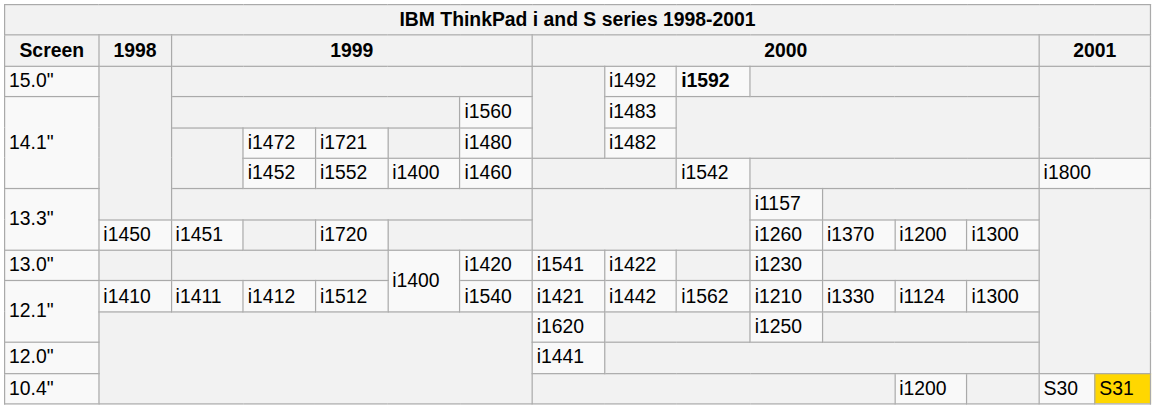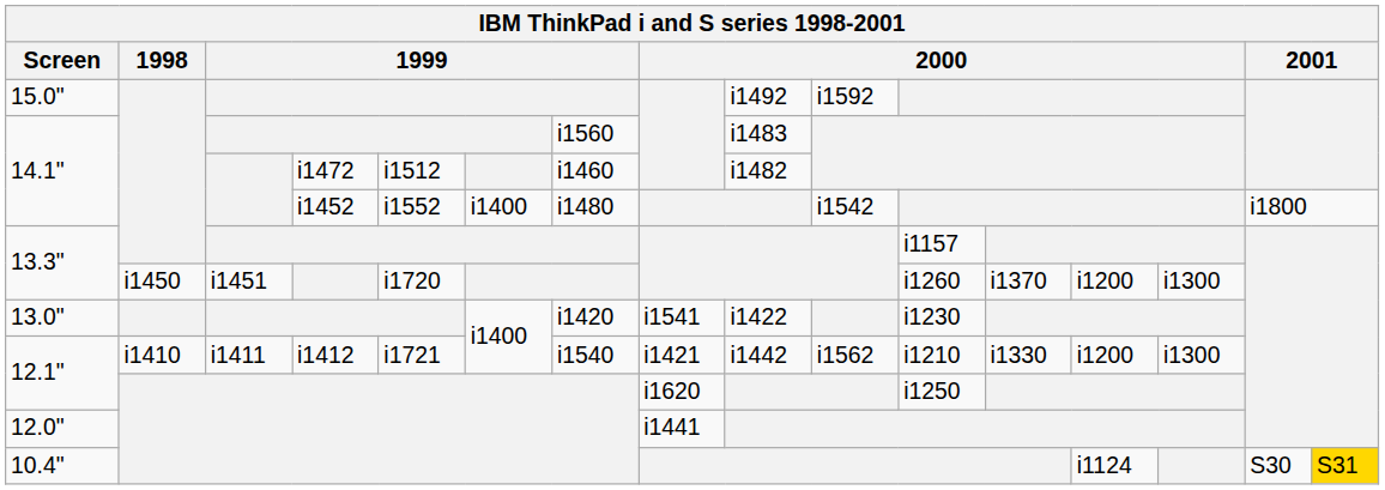 <table class="wikitable mw-collapsible mw-collapsed" style="min-width: 75%;">
 <tr>
 <th colspan="16" style="text-align:center;">IBM ThinkPad i and S series 1998-2001</th>
 </tr>
 <tr>
 <th>Screen</th>
 <th>1998</th>
 <th colspan="5">1999</th>
 <th colspan="7">2000</th>
 <th colspan="2">2001</th>
 </tr>
 <tr>
 <td>15.0"</td>
 <th rowspan="5"></th>
 <th colspan="5"></th>
 <th rowspan="3"></th>
 <td>i1492</td>
-<td><strong>i1592</strong></td>
+<td>i1592</td>
 <th colspan="4"></th>
 <th colspan="2" rowspan="3"></th>
 </tr>
 <tr>
 <td rowspan="3">14.1"</td>
 <th colspan="4"></th>
 <td>i1560</td>
 <td>i1483</td>
 <th colspan="5" rowspan="2"></th>
 </tr>
 <tr>
 <th rowspan="2"></th>
 <td>i1472</td>
-<td>i1721</td>
+<td>i1512</td>
 <th></th>
-<td>i1480</td>
+<td>i1460</td>
 <td>i1482</td>
 </tr>
 <tr>
 <td>i1452</td>
 <td>i1552</td>
 <td>i1400</td>
-<td>i1460</td>
+<td>i1480</td>
 <th colspan="2"></th>
 <td>i1542</td>
 <th colspan="4"></th>
 <td colspan="2">i1800</td>
 </tr>
 <tr>
 <td rowspan="2">13.3"</td>
 <th colspan="5"></th>
 <th colspan="3" rowspan="2"></th>
 <td>i1157</td>
 <th colspan="3"></th>
 <th colspan="2" rowspan="6"></th>
 </tr>
 <tr>
 <td>i1450</td>
 <td>i1451</td>
 <th></th>
 <td>i1720</td>
 <th colspan="2"></th>
 <td>i1260</td>
 <td>i1370</td>
 <td>i1200</td>
 <td>i1300</td>
 </tr>
 <tr>
 <td>13.0"</td>
 <th></th>
 <th colspan="3"></th>
 <td rowspan="2">i1400</td>
 <td>i1420</td>
 <td>i1541</td>
 <td>i1422</td>
 <th></th>
 <td>i1230</td>
 <th colspan="3"></th>
 </tr>
 <tr>
 <td rowspan="2">12.1"</td>
 <td>i1410</td>
 <td>i1411</td>
 <td>i1412</td>
-<td>i1512</td>
+<td>i1721</td>
 <td>i1540</td>
 <td>i1421</td>
 <td>i1442</td>
 <td>i1562</td>
 <td>i1210</td>
 <td>i1330</td>
-<td>i1124</td>
+<td>i1200</td>
 <td>i1300</td>
 </tr>
 <tr>
 <th colspan="6" rowspan="3"></th>
 <td>i1620</td>
 <th colspan="2"></th>
 <td>i1250</td>
 <th colspan="3"></th>
 </tr>
 <tr>
 <td>12.0"</td>
 <td>i1441</td>
 <th colspan="6"></th>
 </tr>
 <tr>
 <td>10.4"</td>
 <th colspan="5"></th>
-<td>i1200</td>
+<td>i1124</td>
 <th></th>
 <td>S30</td>
 <td style="background: gold;">S31</td>
 </tr>
 </table>
